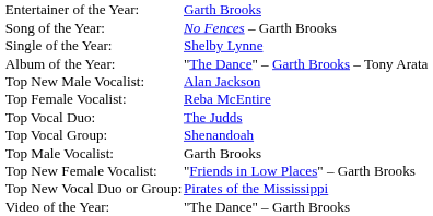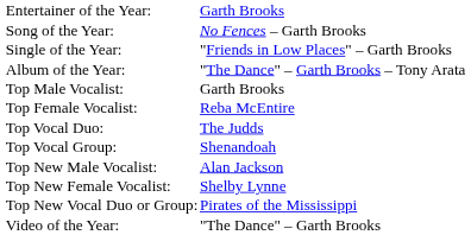 <table cellspacing="0" border="0" cellpadding="1">
 <tr>
 <td>Entertainer of the Year:</td>
 <td><a href='#'>Garth Brooks</a></td>
 </tr>
 <tr>
 <td>Song of the Year:</td>
 <td><em><a href='#'>No Fences</a></em> – Garth Brooks</td>
 </tr>
 <tr>
 <td>Single of the Year:</td>
-<td><a href='#'>Shelby Lynne</a></td>
+<td>"<a href='#'>Friends in Low Places</a>" – Garth Brooks</td>
 </tr>
 <tr>
 <td>Album of the Year:</td>
 <td>"<a href='#'>The Dance</a>" – <a href='#'>Garth Brooks</a> – Tony Arata</td>
 </tr>
 <tr>
-<td>Top New Male Vocalist:</td>
-<td><a href='#'>Alan Jackson</a></td>
+<td>Top Male Vocalist:</td>
+<td>Garth Brooks</td>
 </tr>
 <tr>
 <td>Top Female Vocalist:</td>
 <td><a href='#'>Reba McEntire</a></td>
 </tr>
 <tr>
 <td>Top Vocal Duo:</td>
 <td><a href='#'>The Judds</a></td>
 </tr>
 <tr>
 <td>Top Vocal Group:</td>
 <td><a href='#'>Shenandoah</a></td>
 </tr>
 <tr>
-<td>Top Male Vocalist:</td>
-<td>Garth Brooks</td>
+<td>Top New Male Vocalist:</td>
+<td><a href='#'>Alan Jackson</a></td>
 </tr>
 <tr>
 <td>Top New Female Vocalist:</td>
-<td>"<a href='#'>Friends in Low Places</a>" – Garth Brooks</td>
+<td><a href='#'>Shelby Lynne</a></td>
 </tr>
 <tr>
 <td>Top New Vocal Duo or Group:</td>
 <td><a href='#'>Pirates of the Mississippi</a></td>
 </tr>
 <tr>
 <td>Video of the Year:</td>
 <td>"The Dance" – Garth Brooks</td>
 </tr>
 </table>
